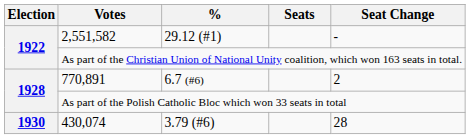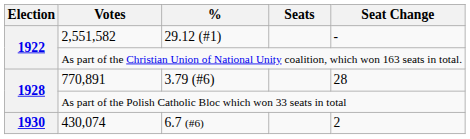 <table class="wikitable">
 <tr>
 <th>Election</th>
 <th>Votes</th>
 <th>%</th>
 <th>Seats</th>
 <th>Seat Change</th>
 </tr>
 <tr>
 <th rowspan="2"><a href='#'>1922</a></th>
 <td>2,551,582</td>
 <td>29.12 (#1)</td>
 <td></td>
 <td>-</td>
 </tr>
 <tr>
 <td colspan="4"><small>As part of the <a href='#'>Christian Union of National Unity</a> coalition, which won 163 seats in total.</small></td>
 </tr>
 <tr>
 <th rowspan="2"><a href='#'>1928</a></th>
 <td>770,891</td>
-<td>6.7 <small>(#6)</small></td>
+<td>3.79 (#6)</td>
 <td></td>
-<td>2</td>
+<td>28</td>
 </tr>
 <tr>
 <td colspan="4"><small>As part of the Polish Catholic Bloc which won 33 seats in total</small></td>
 </tr>
 <tr>
 <th><a href='#'>1930</a></th>
 <td>430,074</td>
-<td>3.79 (#6)</td>
+<td>6.7 <small>(#6)</small></td>
 <td></td>
-<td>28</td>
+<td>2</td>
 </tr>
 </table>
